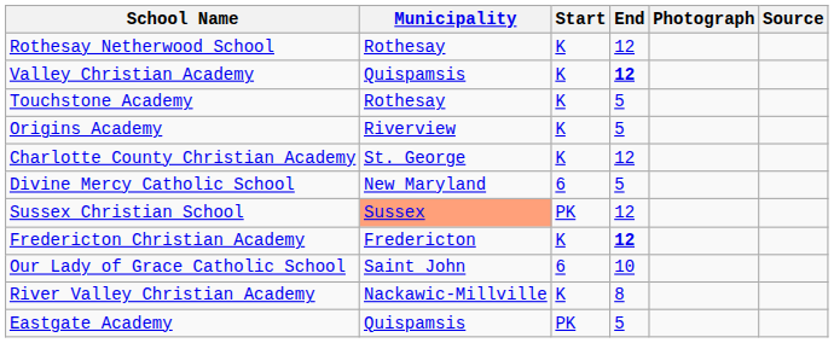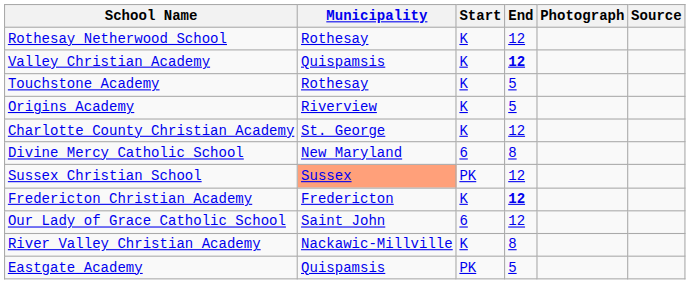 <table class="wikitable sortable">
 <tr>
 <th>School Name</th>
 <th><a href='#'>Municipality</a></th>
 <th>Start</th>
 <th>End</th>
 <th>Photograph</th>
 <th>Source</th>
 </tr>
 <tr>
 <td><a href='#'>Rothesay Netherwood School</a></td>
 <td><a href='#'>Rothesay</a></td>
 <td><a href='#'>K</a></td>
 <td><a href='#'>12</a></td>
 <td></td>
 <td></td>
 </tr>
 <tr>
 <td><a href='#'>Valley Christian Academy</a></td>
 <td><a href='#'>Quispamsis</a></td>
 <td><a href='#'>K</a></td>
 <td><strong><a href='#'>12</a></strong></td>
 <td></td>
 <td></td>
 </tr>
 <tr>
 <td><a href='#'>Touchstone Academy</a></td>
 <td><a href='#'>Rothesay</a></td>
 <td><a href='#'>K</a></td>
 <td><a href='#'>5</a></td>
 <td></td>
 <td></td>
 </tr>
 <tr>
 <td><a href='#'>Origins Academy</a></td>
 <td><a href='#'>Riverview</a></td>
 <td><a href='#'>K</a></td>
 <td><a href='#'>5</a></td>
 <td></td>
 <td></td>
 </tr>
 <tr>
 <td><a href='#'>Charlotte County Christian Academy</a></td>
 <td><a href='#'>St. George</a></td>
 <td><a href='#'>K</a></td>
 <td><a href='#'>12</a></td>
 <td></td>
 <td></td>
 </tr>
 <tr>
 <td><a href='#'>Divine Mercy Catholic School</a></td>
 <td><a href='#'>New Maryland</a></td>
 <td><a href='#'>6</a></td>
-<td><a href='#'>5</a></td>
+<td><a href='#'>8</a></td>
 <td></td>
 <td></td>
 </tr>
 <tr>
 <td><a href='#'>Sussex Christian School</a></td>
 <td style="background: lightsalmon;"><a href='#'>Sussex</a></td>
 <td><a href='#'>PK</a></td>
 <td><a href='#'>12</a></td>
 <td></td>
 <td></td>
 </tr>
 <tr>
 <td><a href='#'>Fredericton Christian Academy</a></td>
 <td><a href='#'>Fredericton</a></td>
 <td><a href='#'>K</a></td>
 <td><strong><a href='#'>12</a></strong></td>
 <td></td>
 <td></td>
 </tr>
 <tr>
 <td><a href='#'>Our Lady of Grace Catholic School</a></td>
 <td><a href='#'>Saint John</a></td>
 <td><a href='#'>6</a></td>
-<td><a href='#'>10</a></td>
+<td><a href='#'>12</a></td>
 <td></td>
 <td></td>
 </tr>
 <tr>
 <td><a href='#'>River Valley Christian Academy</a></td>
 <td><a href='#'>Nackawic-Millville</a></td>
 <td><a href='#'>K</a></td>
 <td><a href='#'>8</a></td>
 <td></td>
 <td></td>
 </tr>
 <tr>
 <td><a href='#'>Eastgate Academy</a></td>
 <td><a href='#'>Quispamsis</a></td>
 <td><a href='#'>PK</a></td>
 <td><a href='#'>5</a></td>
 <td></td>
 <td></td>
 </tr>
 </table>
